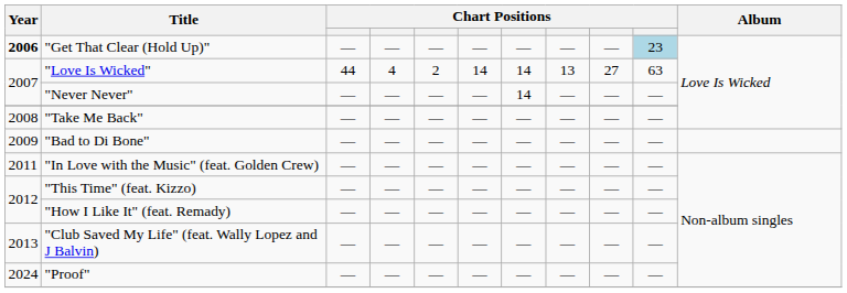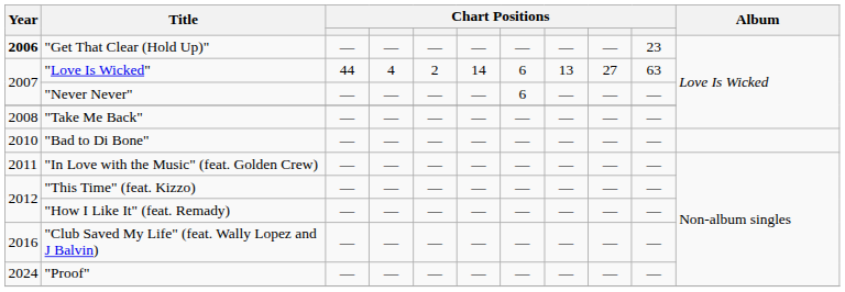 <table class="wikitable">
 <tr>
 <th width="28" rowspan=2>Year</th>
 <th width="300" rowspan=2>Title</th>
 <th colspan=8>Chart Positions</th>
 <th width="170" rowspan=2>Album</th>
 </tr>
 <tr>
 <th width="40"></th>
 <th width="40"></th>
 <th width="40"></th>
 <th width="40"></th>
 <th width="40"></th>
 <th width="40"></th>
 <th width="40"></th>
 <th width="40"></th>
 </tr>
 <tr>
 <td align="left" rowspan=1><strong>2006</strong></td>
 <td>"Get That Clear (Hold Up)"</td>
 <td align="center">—</td>
 <td align="center">—</td>
 <td align="center">—</td>
 <td align="center">—</td>
 <td align="center">—</td>
 <td align="center">—</td>
 <td align="center">—</td>
-<td align="center" style="background: lightblue;">23</td>
+<td align="center">23</td>
 <td align="left" rowspan=5><em>Love Is Wicked</em></td>
 </tr>
 <tr>
 <td align="left" rowspan=2>2007</td>
 <td>"<a href='#'>Love Is Wicked</a>"</td>
 <td align="center">44</td>
 <td align="center">4</td>
 <td align="center">2</td>
 <td align="center">14</td>
-<td align="center">14</td>
+<td align="center">6</td>
 <td align="center">13</td>
 <td align="center">27</td>
 <td align="center">63</td>
 </tr>
 <tr>
 <td>"Never Never"</td>
 <td align="center">—</td>
 <td align="center">—</td>
 <td align="center">—</td>
 <td align="center">—</td>
-<td align="center">14</td>
+<td align="center">6</td>
 <td align="center">—</td>
 <td align="center">—</td>
 <td align="center">—</td>
 </tr>
 <tr>
 </tr>
 <tr>
 <td align="left" rowspan=1>2008</td>
 <td>"Take Me Back"</td>
 <td align="center">—</td>
 <td align="center">—</td>
 <td align="center">—</td>
 <td align="center">—</td>
 <td align="center">—</td>
 <td align="center">—</td>
 <td align="center">—</td>
 <td align="center">—</td>
 </tr>
 <tr>
-<td align="left" rowspan=1>2009</td>
+<td align="left" rowspan=1>2010</td>
 <td>"Bad to Di Bone"</td>
 <td align="center">—</td>
 <td align="center">—</td>
 <td align="center">—</td>
 <td align="center">—</td>
 <td align="center">—</td>
 <td align="center">—</td>
 <td align="center">—</td>
 <td align="center">—</td>
 </tr>
 <tr>
 <td align="left" rowspan=1>2011</td>
 <td>"In Love with the Music" (feat. Golden Crew)</td>
 <td align="center">—</td>
 <td align="center">—</td>
 <td align="center">—</td>
 <td align="center">—</td>
 <td align="center">—</td>
 <td align="center">—</td>
 <td align="center">—</td>
 <td align="center">—</td>
 <td rowspan=5>Non-album singles</td>
 </tr>
 <tr>
 <td align="left" rowspan=2>2012</td>
 <td>"This Time" (feat. Kizzo)</td>
 <td align="center">—</td>
 <td align="center">—</td>
 <td align="center">—</td>
 <td align="center">—</td>
 <td align="center">—</td>
 <td align="center">—</td>
 <td align="center">—</td>
 <td align="center">—</td>
 </tr>
 <tr>
 <td>"How I Like It" (feat. Remady)</td>
 <td align="center">—</td>
 <td align="center">—</td>
 <td align="center">—</td>
 <td align="center">—</td>
 <td align="center">—</td>
 <td align="center">—</td>
 <td align="center">—</td>
 <td align="center">—</td>
 </tr>
 <tr>
-<td align="left" rowspan=1>2013</td>
+<td align="left" rowspan=1>2016</td>
 <td>"Club Saved My Life" (feat. Wally Lopez and <a href='#'>J Balvin</a>)</td>
 <td align="center">—</td>
 <td align="center">—</td>
 <td align="center">—</td>
 <td align="center">—</td>
 <td align="center">—</td>
 <td align="center">—</td>
 <td align="center">—</td>
 <td align="center">—</td>
 </tr>
 <tr>
 <td align="left" rowspan=1>2024</td>
 <td>"Proof"</td>
 <td align="center">—</td>
 <td align="center">—</td>
 <td align="center">—</td>
 <td align="center">—</td>
 <td align="center">—</td>
 <td align="center">—</td>
 <td align="center">—</td>
 <td align="center">—</td>
 </tr>
 <tr>
 </tr>
 </table>
